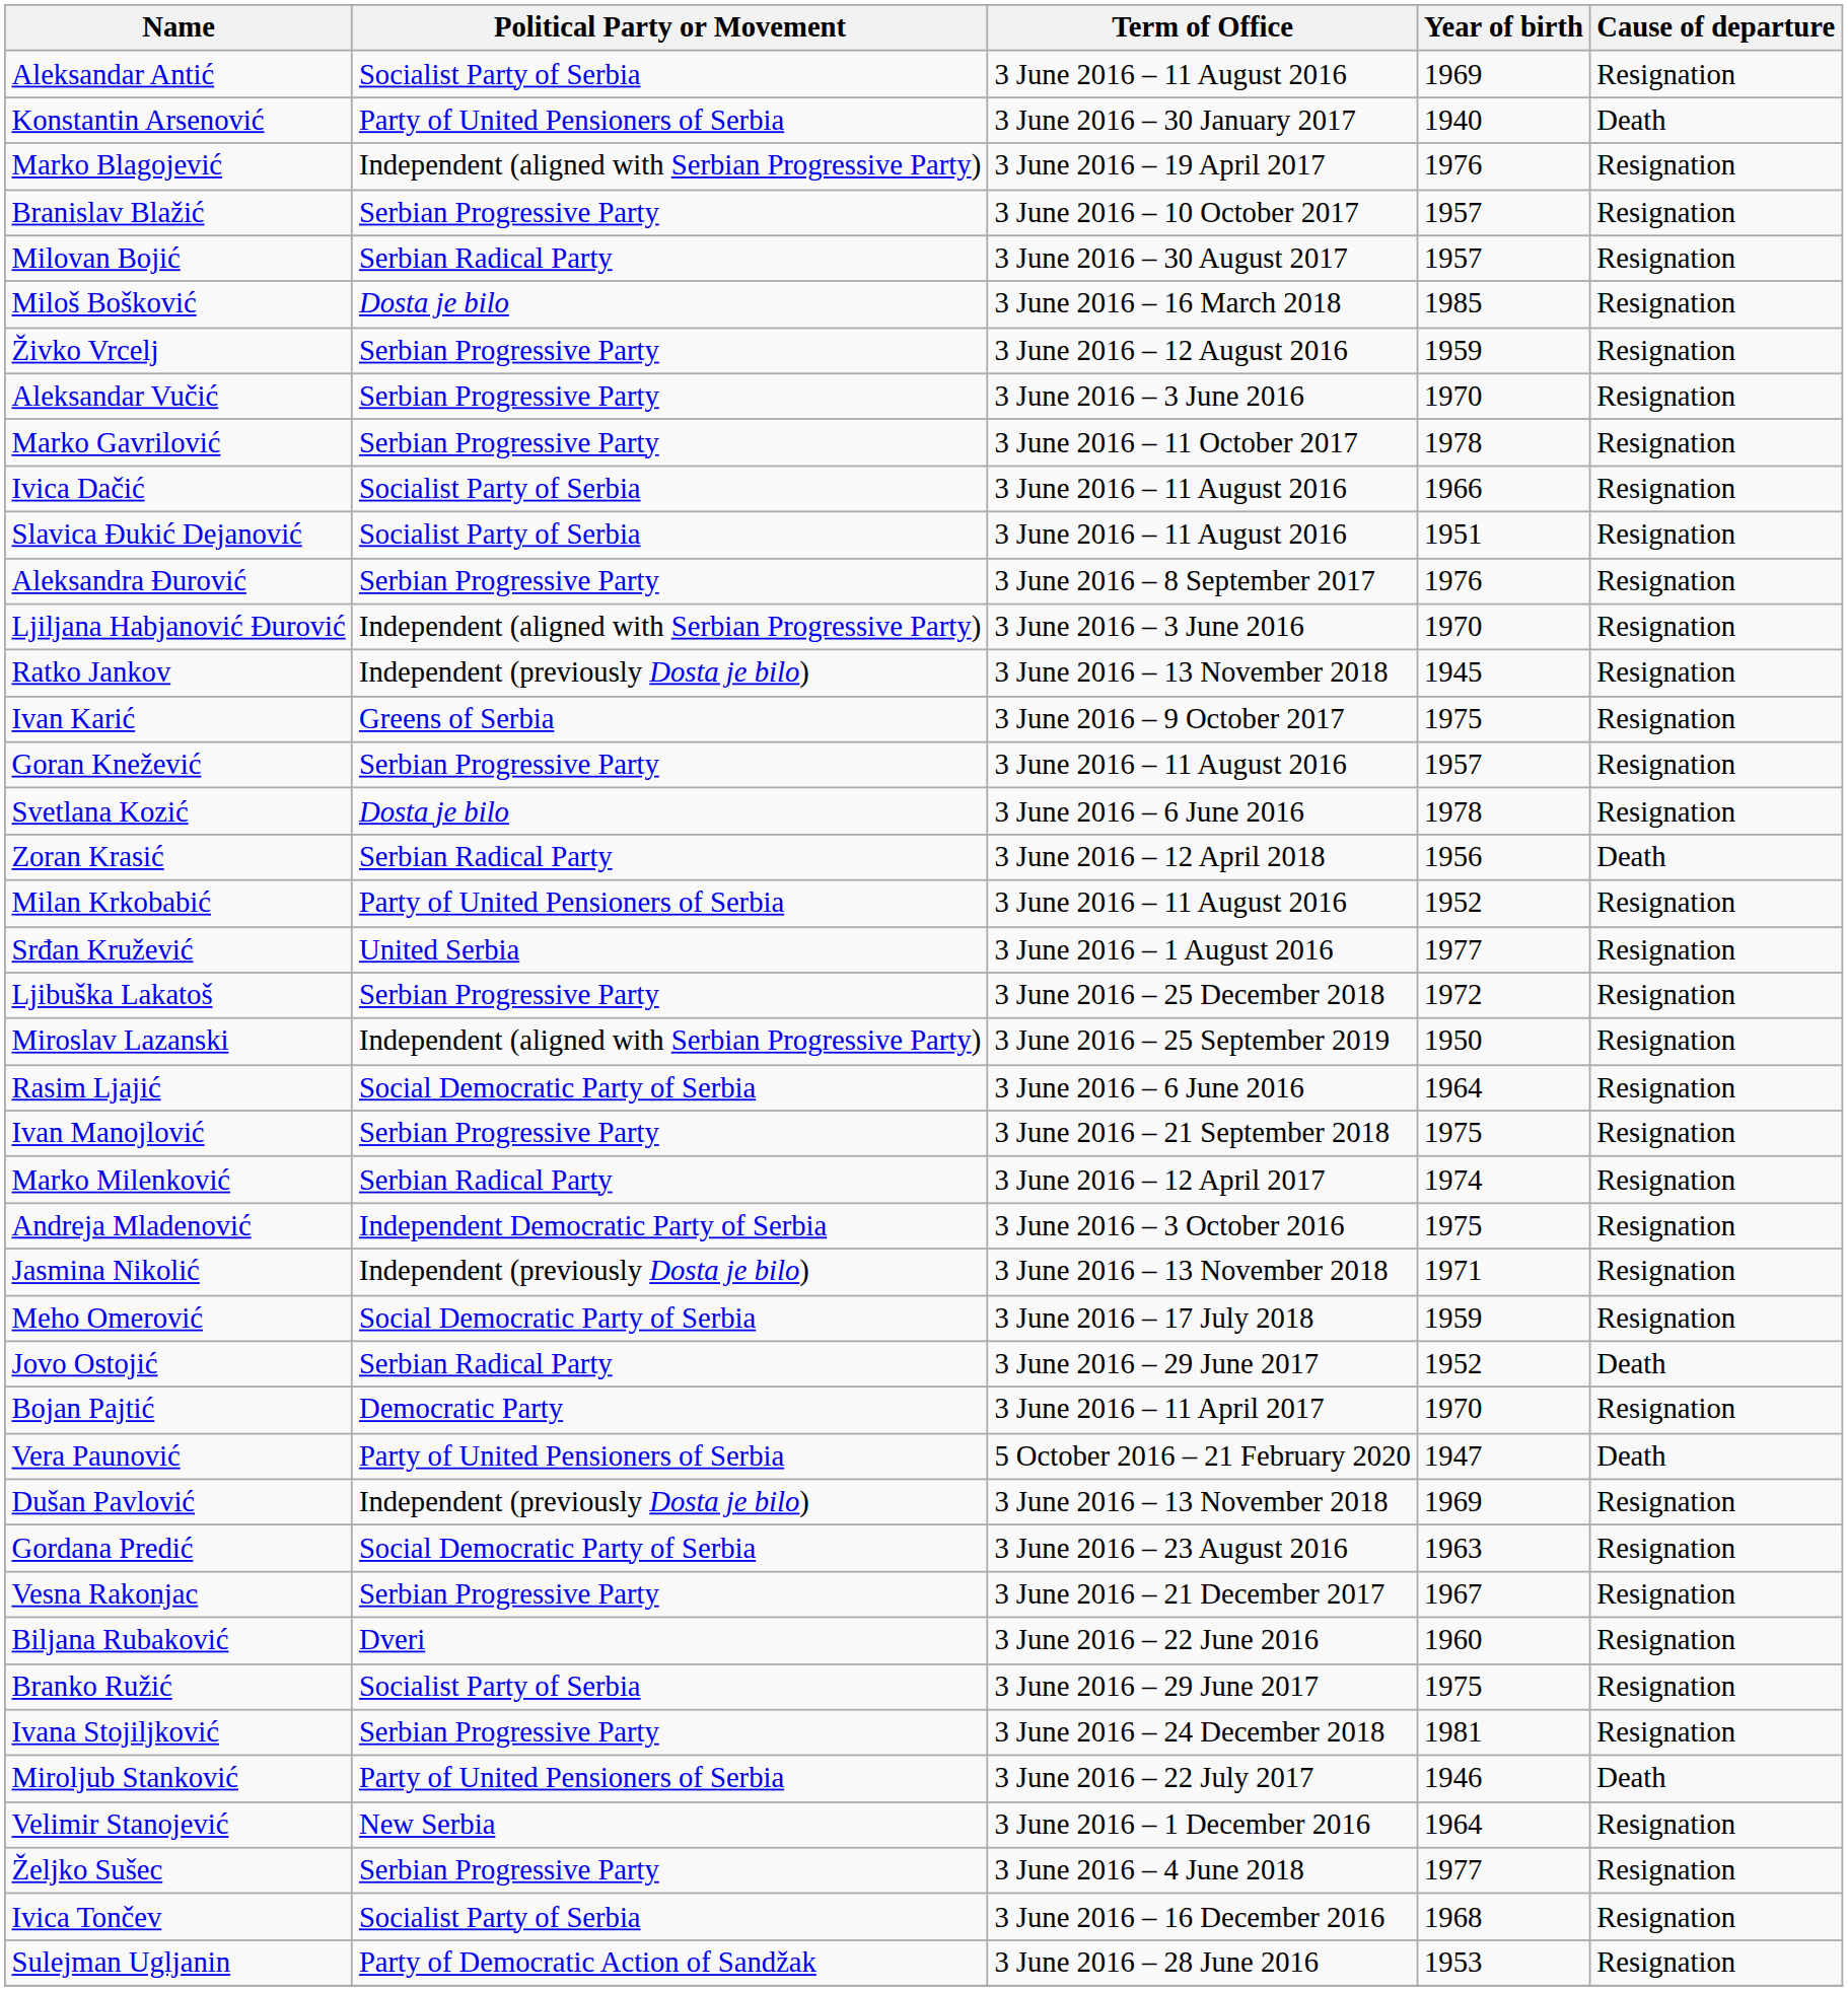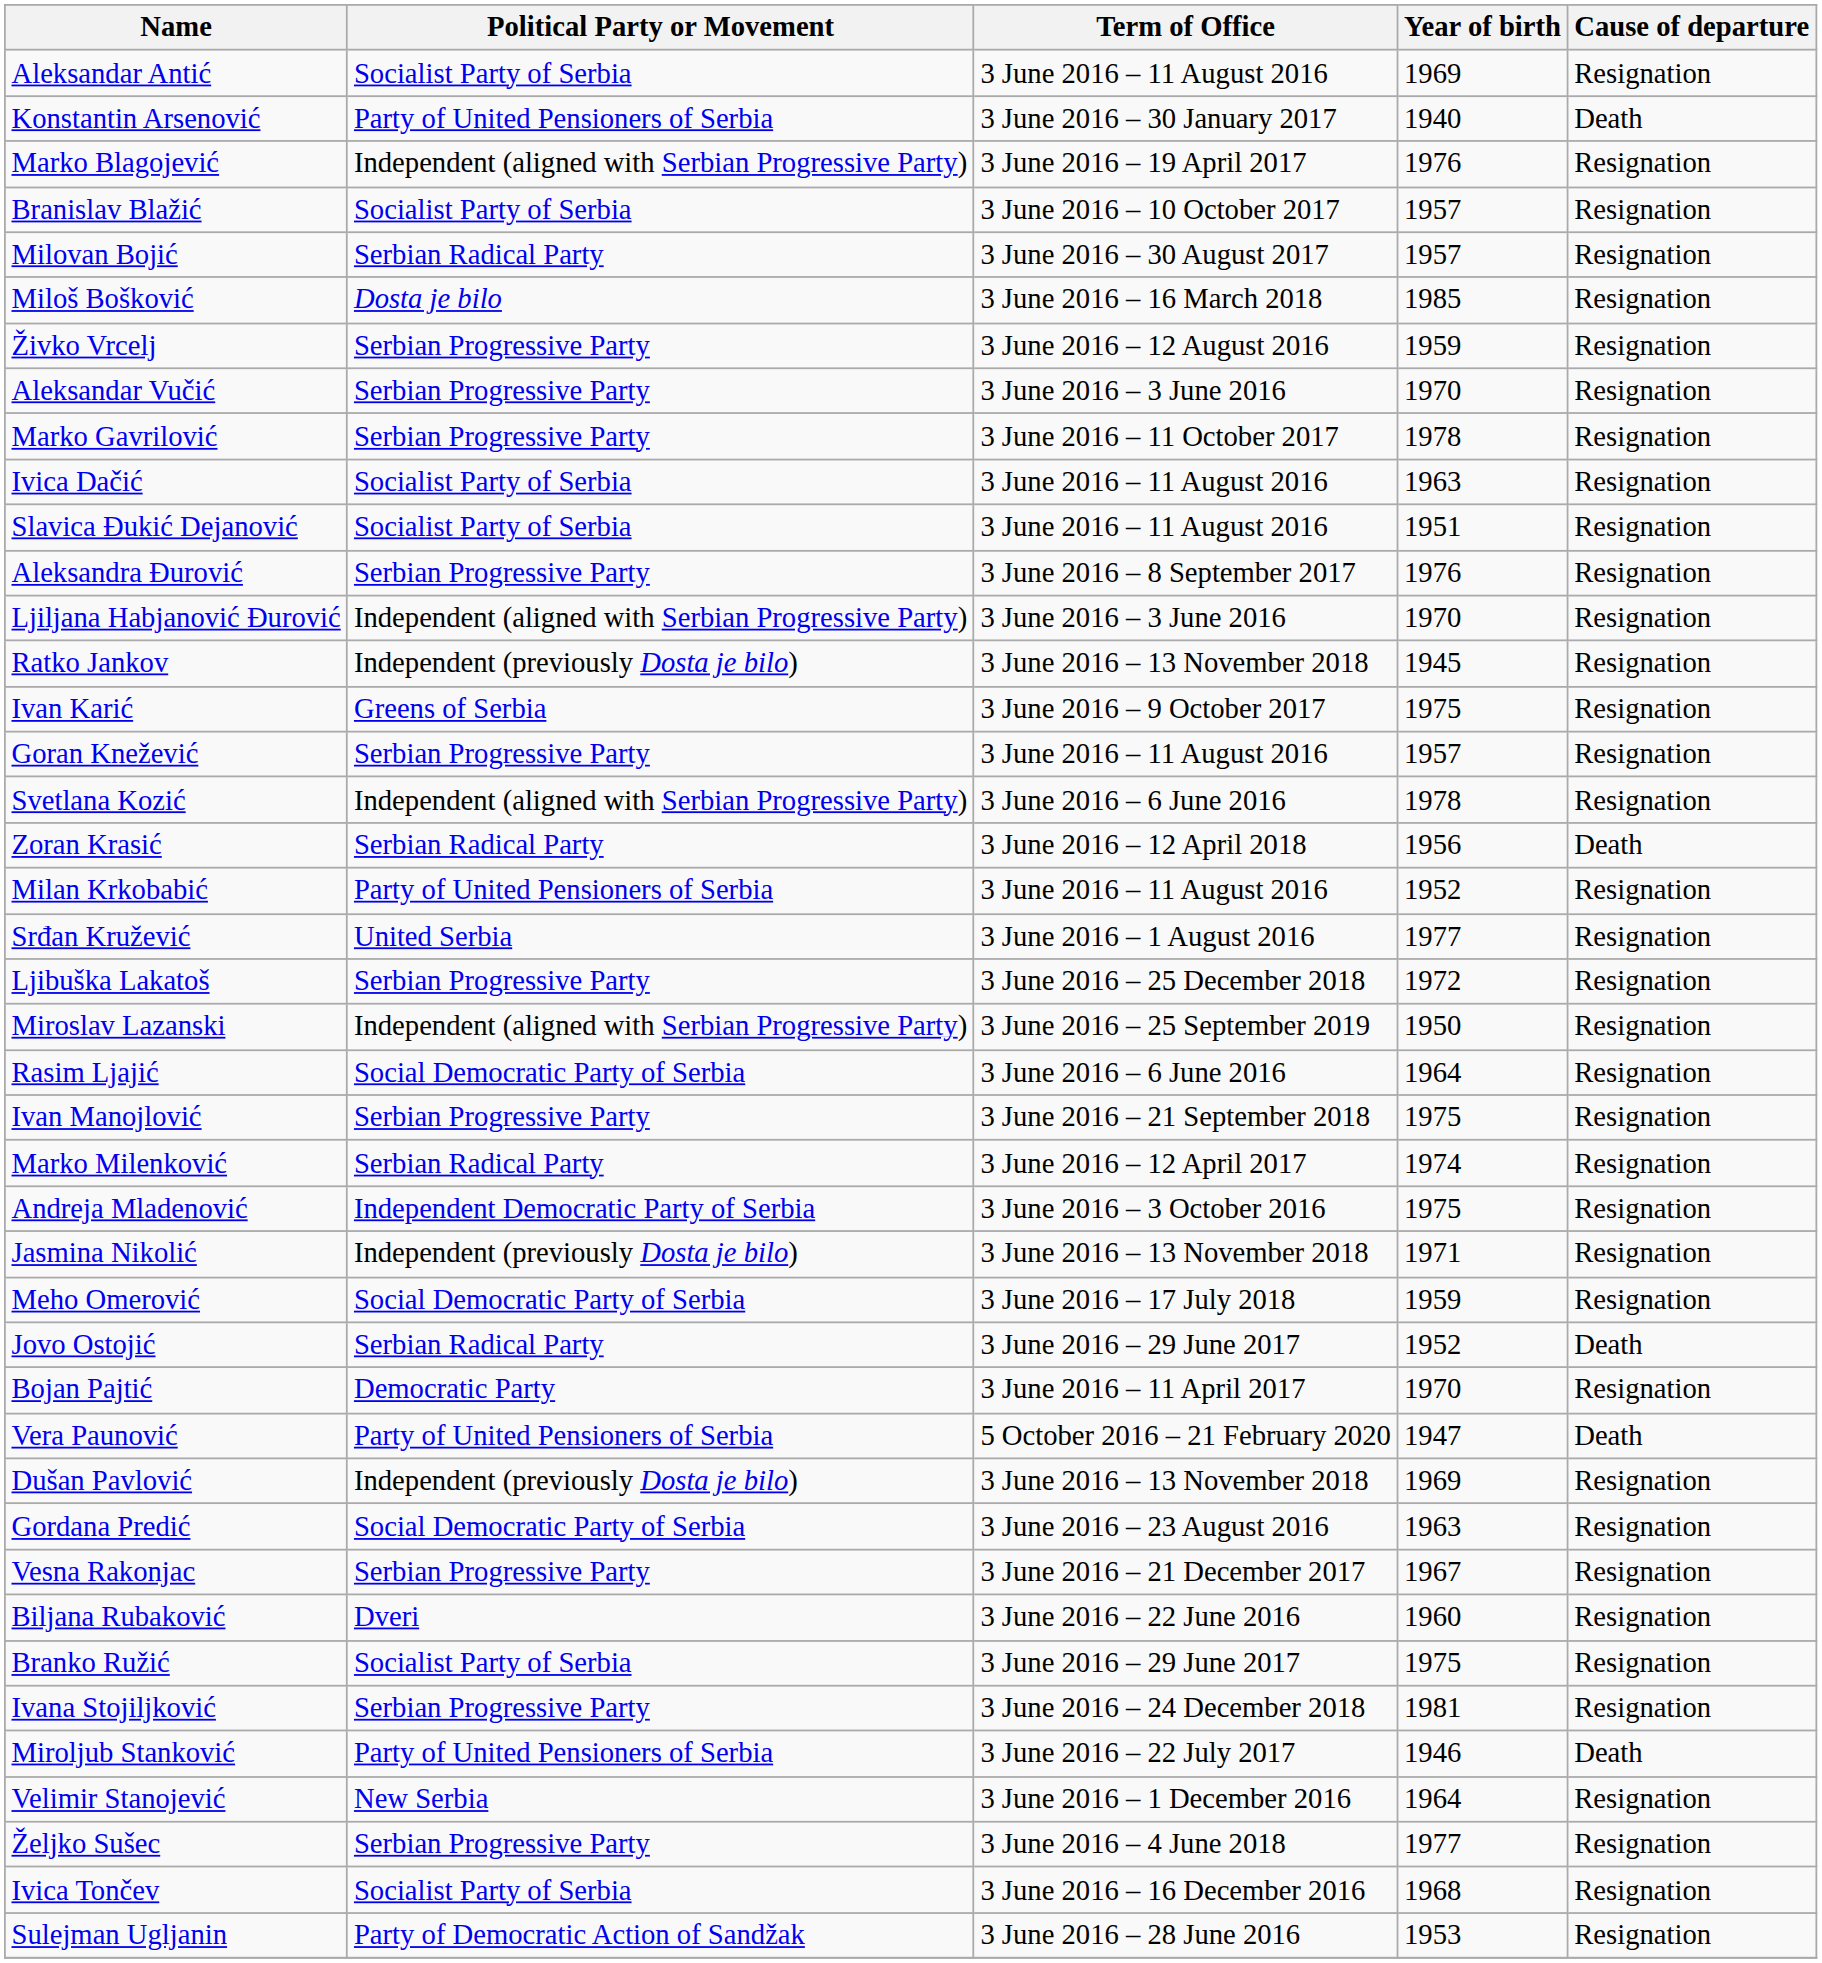 <table class="wikitable sortable">
 <tr>
 <th>Name</th>
 <th>Political Party or Movement</th>
 <th>Term of Office</th>
 <th>Year of birth</th>
 <th>Cause of departure</th>
 </tr>
 <tr>
 <td><a href='#'>Aleksandar Antić</a></td>
 <td><a href='#'>Socialist Party of Serbia</a></td>
 <td>3 June 2016 – 11 August 2016</td>
 <td>1969</td>
 <td>Resignation</td>
 </tr>
 <tr>
 <td><a href='#'>Konstantin Arsenović</a></td>
 <td><a href='#'>Party of United Pensioners of Serbia</a></td>
 <td>3 June 2016 – 30 January 2017</td>
 <td>1940</td>
 <td>Death</td>
 </tr>
 <tr>
 <td><a href='#'>Marko Blagojević</a></td>
 <td>Independent (aligned with <a href='#'>Serbian Progressive Party</a>)</td>
 <td>3 June 2016 – 19 April 2017</td>
 <td>1976</td>
 <td>Resignation</td>
 </tr>
 <tr>
 <td><a href='#'>Branislav Blažić</a></td>
-<td><a href='#'>Serbian Progressive Party</a></td>
+<td><a href='#'>Socialist Party of Serbia</a></td>
 <td>3 June 2016 – 10 October 2017</td>
 <td>1957</td>
 <td>Resignation</td>
 </tr>
 <tr>
 <td><a href='#'>Milovan Bojić</a></td>
 <td><a href='#'>Serbian Radical Party</a></td>
 <td>3 June 2016 – 30 August 2017</td>
 <td>1957</td>
 <td>Resignation</td>
 </tr>
 <tr>
 <td><a href='#'>Miloš Bošković</a></td>
 <td><em><a href='#'>Dosta je bilo</a></em></td>
 <td>3 June 2016 – 16 March 2018</td>
 <td>1985</td>
 <td>Resignation</td>
 </tr>
 <tr>
 <td><a href='#'>Živko Vrcelj</a></td>
 <td><a href='#'>Serbian Progressive Party</a></td>
 <td>3 June 2016 – 12 August 2016</td>
 <td>1959</td>
 <td>Resignation</td>
 </tr>
 <tr>
 <td><a href='#'>Aleksandar Vučić</a></td>
 <td><a href='#'>Serbian Progressive Party</a></td>
 <td>3 June 2016 – 3 June 2016</td>
 <td>1970</td>
 <td>Resignation</td>
 </tr>
 <tr>
 <td><a href='#'>Marko Gavrilović</a></td>
 <td><a href='#'>Serbian Progressive Party</a></td>
 <td>3 June 2016 – 11 October 2017</td>
 <td>1978</td>
 <td>Resignation</td>
 </tr>
 <tr>
 <td><a href='#'>Ivica Dačić</a></td>
 <td><a href='#'>Socialist Party of Serbia</a></td>
 <td>3 June 2016 – 11 August 2016</td>
-<td>1966</td>
+<td>1963</td>
 <td>Resignation</td>
 </tr>
 <tr>
 <td><a href='#'>Slavica Đukić Dejanović</a></td>
 <td><a href='#'>Socialist Party of Serbia</a></td>
 <td>3 June 2016 – 11 August 2016</td>
 <td>1951</td>
 <td>Resignation</td>
 </tr>
 <tr>
 <td><a href='#'>Aleksandra Đurović</a></td>
 <td><a href='#'>Serbian Progressive Party</a></td>
 <td>3 June 2016 – 8 September 2017</td>
 <td>1976</td>
 <td>Resignation</td>
 </tr>
 <tr>
 <td><a href='#'>Ljiljana Habjanović Đurović</a></td>
 <td>Independent (aligned with <a href='#'>Serbian Progressive Party</a>)</td>
 <td>3 June 2016 – 3 June 2016</td>
 <td>1970</td>
 <td>Resignation</td>
 </tr>
 <tr>
 <td><a href='#'>Ratko Jankov</a></td>
 <td>Independent (previously <em><a href='#'>Dosta je bilo</a></em>)</td>
 <td>3 June 2016 – 13 November 2018</td>
 <td>1945</td>
 <td>Resignation</td>
 </tr>
 <tr>
 <td><a href='#'>Ivan Karić</a></td>
 <td><a href='#'>Greens of Serbia</a></td>
 <td>3 June 2016 – 9 October 2017</td>
 <td>1975</td>
 <td>Resignation</td>
 </tr>
 <tr>
 <td><a href='#'>Goran Knežević</a></td>
 <td><a href='#'>Serbian Progressive Party</a></td>
 <td>3 June 2016 – 11 August 2016</td>
 <td>1957</td>
 <td>Resignation</td>
 </tr>
 <tr>
 <td><a href='#'>Svetlana Kozić</a></td>
-<td><em><a href='#'>Dosta je bilo</a></em></td>
+<td>Independent (aligned with <a href='#'>Serbian Progressive Party</a>)</td>
 <td>3 June 2016 – 6 June 2016</td>
 <td>1978</td>
 <td>Resignation</td>
 </tr>
 <tr>
 <td><a href='#'>Zoran Krasić</a></td>
 <td><a href='#'>Serbian Radical Party</a></td>
 <td>3 June 2016 – 12 April 2018</td>
 <td>1956</td>
 <td>Death</td>
 </tr>
 <tr>
 <td><a href='#'>Milan Krkobabić</a></td>
 <td><a href='#'>Party of United Pensioners of Serbia</a></td>
 <td>3 June 2016 – 11 August 2016</td>
 <td>1952</td>
 <td>Resignation</td>
 </tr>
 <tr>
 <td><a href='#'>Srđan Kružević</a></td>
 <td><a href='#'>United Serbia</a></td>
 <td>3 June 2016 – 1 August 2016</td>
 <td>1977</td>
 <td>Resignation</td>
 </tr>
 <tr>
 <td><a href='#'>Ljibuška Lakatoš</a></td>
 <td><a href='#'>Serbian Progressive Party</a></td>
 <td>3 June 2016 – 25 December 2018</td>
 <td>1972</td>
 <td>Resignation</td>
 </tr>
 <tr>
 <td><a href='#'>Miroslav Lazanski</a></td>
 <td>Independent (aligned with <a href='#'>Serbian Progressive Party</a>)</td>
 <td>3 June 2016 – 25 September 2019</td>
 <td>1950</td>
 <td>Resignation</td>
 </tr>
 <tr>
 <td><a href='#'>Rasim Ljajić</a></td>
 <td><a href='#'>Social Democratic Party of Serbia</a></td>
 <td>3 June 2016 – 6 June 2016</td>
 <td>1964</td>
 <td>Resignation</td>
 </tr>
 <tr>
 <td><a href='#'>Ivan Manojlović</a></td>
 <td><a href='#'>Serbian Progressive Party</a></td>
 <td>3 June 2016 – 21 September 2018</td>
 <td>1975</td>
 <td>Resignation</td>
 </tr>
 <tr>
 <td><a href='#'>Marko Milenković</a></td>
 <td><a href='#'>Serbian Radical Party</a></td>
 <td>3 June 2016 – 12 April 2017</td>
 <td>1974</td>
 <td>Resignation</td>
 </tr>
 <tr>
 <td><a href='#'>Andreja Mladenović</a></td>
 <td><a href='#'>Independent Democratic Party of Serbia</a></td>
 <td>3 June 2016 – 3 October 2016</td>
 <td>1975</td>
 <td>Resignation</td>
 </tr>
 <tr>
 <td><a href='#'>Jasmina Nikolić</a></td>
 <td>Independent (previously <em><a href='#'>Dosta je bilo</a></em>)</td>
 <td>3 June 2016 – 13 November 2018</td>
 <td>1971</td>
 <td>Resignation</td>
 </tr>
 <tr>
 <td><a href='#'>Meho Omerović</a></td>
 <td><a href='#'>Social Democratic Party of Serbia</a></td>
 <td>3 June 2016 – 17 July 2018</td>
 <td>1959</td>
 <td>Resignation</td>
 </tr>
 <tr>
 <td><a href='#'>Jovo Ostojić</a></td>
 <td><a href='#'>Serbian Radical Party</a></td>
 <td>3 June 2016 – 29 June 2017</td>
 <td>1952</td>
 <td>Death</td>
 </tr>
 <tr>
 <td><a href='#'>Bojan Pajtić</a></td>
 <td><a href='#'>Democratic Party</a></td>
 <td>3 June 2016 – 11 April 2017</td>
 <td>1970</td>
 <td>Resignation</td>
 </tr>
 <tr>
 <td><a href='#'>Vera Paunović</a></td>
 <td><a href='#'>Party of United Pensioners of Serbia</a></td>
 <td>5 October 2016 – 21 February 2020</td>
 <td>1947</td>
 <td>Death</td>
 </tr>
 <tr>
 <td><a href='#'>Dušan Pavlović</a></td>
 <td>Independent (previously <em><a href='#'>Dosta je bilo</a></em>)</td>
 <td>3 June 2016 – 13 November 2018</td>
 <td>1969</td>
 <td>Resignation</td>
 </tr>
 <tr>
 <td><a href='#'>Gordana Predić</a></td>
 <td><a href='#'>Social Democratic Party of Serbia</a></td>
 <td>3 June 2016 – 23 August 2016</td>
 <td>1963</td>
 <td>Resignation</td>
 </tr>
 <tr>
 <td><a href='#'>Vesna Rakonjac</a></td>
 <td><a href='#'>Serbian Progressive Party</a></td>
 <td>3 June 2016 – 21 December 2017</td>
 <td>1967</td>
 <td>Resignation</td>
 </tr>
 <tr>
 <td><a href='#'>Biljana Rubaković</a></td>
 <td><a href='#'>Dveri</a></td>
 <td>3 June 2016 – 22 June 2016</td>
 <td>1960</td>
 <td>Resignation</td>
 </tr>
 <tr>
 <td><a href='#'>Branko Ružić</a></td>
 <td><a href='#'>Socialist Party of Serbia</a></td>
 <td>3 June 2016 – 29 June 2017</td>
 <td>1975</td>
 <td>Resignation</td>
 </tr>
 <tr>
 <td><a href='#'>Ivana Stojiljković</a></td>
 <td><a href='#'>Serbian Progressive Party</a></td>
 <td>3 June 2016 – 24 December 2018</td>
 <td>1981</td>
 <td>Resignation</td>
 </tr>
 <tr>
 <td><a href='#'>Miroljub Stanković</a></td>
 <td><a href='#'>Party of United Pensioners of Serbia</a></td>
 <td>3 June 2016 – 22 July 2017</td>
 <td>1946</td>
 <td>Death</td>
 </tr>
 <tr>
 <td><a href='#'>Velimir Stanojević</a></td>
 <td><a href='#'>New Serbia</a></td>
 <td>3 June 2016 – 1 December 2016</td>
 <td>1964</td>
 <td>Resignation</td>
 </tr>
 <tr>
 <td><a href='#'>Željko Sušec</a></td>
 <td><a href='#'>Serbian Progressive Party</a></td>
 <td>3 June 2016 – 4 June 2018</td>
 <td>1977</td>
 <td>Resignation</td>
 </tr>
 <tr>
 <td><a href='#'>Ivica Tončev</a></td>
 <td><a href='#'>Socialist Party of Serbia</a></td>
 <td>3 June 2016 – 16 December 2016</td>
 <td>1968</td>
 <td>Resignation</td>
 </tr>
 <tr>
 <td><a href='#'>Sulejman Ugljanin</a></td>
 <td><a href='#'>Party of Democratic Action of Sandžak</a></td>
 <td>3 June 2016 – 28 June 2016</td>
 <td>1953</td>
 <td>Resignation</td>
 </tr>
 <tr>
 </tr>
 </table>
